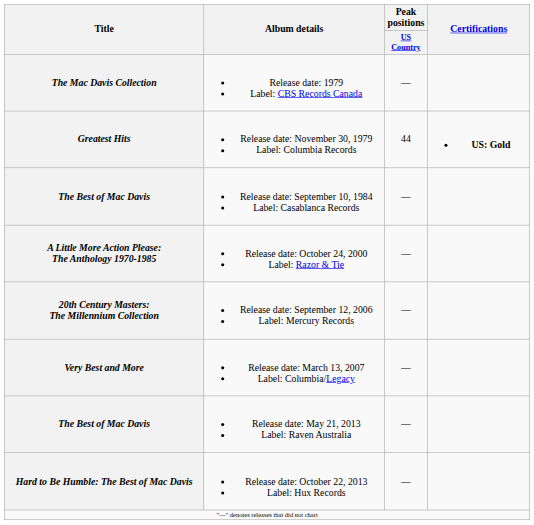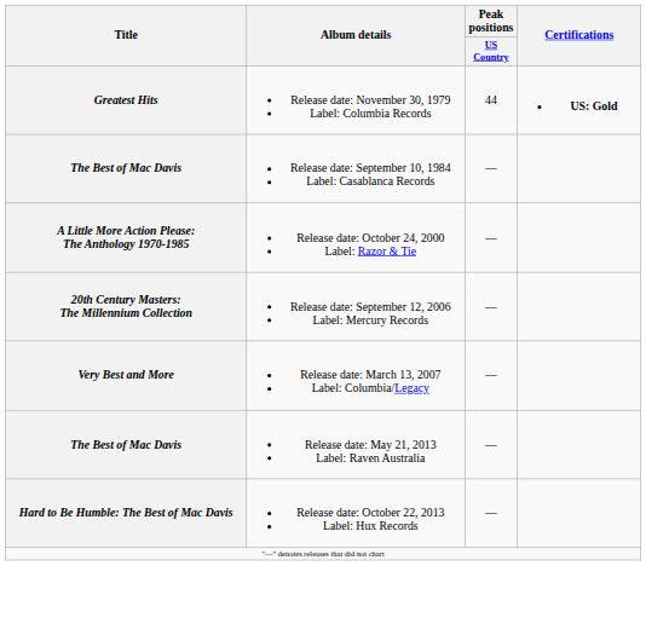 <table class="wikitable plainrowheaders" style="text-align:center;">
 <tr>
 <th rowspan="2" style="width:20em;">Title</th>
 <th rowspan="2" style="width:18em;">Album details</th>
 <th>Peak<br>positions</th>
 <th rowspan="2" style="width:10em;"><a href='#'>Certifications</a><br></th>
 </tr>
 <tr style="font-size:smaller;">
 <th width="65"><a href='#'>US Country</a></th>
-</tr>
-<tr>
-<th scope="row"><em>The Mac Davis Collection</em></th>
-<td><br><ul><li>Release date: 1979</li><li>Label: <a href='#'>CBS Records Canada</a></li></ul></td>
-<td>—</td>
-<td></td>
 </tr>
 <tr>
 <th scope="row"><em>Greatest Hits</em></th>
 <td><br><ul><li>Release date: November 30, 1979</li><li>Label: Columbia Records</li></ul></td>
 <td>44</td>
 <td><strong><br><ul><li>US: Gold</li></ul></strong></td>
 </tr>
 <tr>
 <th scope="row"><em>The Best of Mac Davis</em><br></th>
 <td><br><ul><li>Release date: September 10, 1984</li><li>Label: Casablanca Records</li></ul></td>
 <td>—</td>
 <td></td>
 </tr>
 <tr>
 <th scope="row"><em>A Little More Action Please:<br>The Anthology 1970-1985</em></th>
 <td><br><ul><li>Release date: October 24, 2000</li><li>Label: <a href='#'>Razor & Tie</a></li></ul></td>
 <td>—</td>
 <td></td>
 </tr>
 <tr>
 <th scope="row"><em>20th Century Masters:<br>The Millennium Collection</em></th>
 <td><br><ul><li>Release date:  September 12, 2006</li><li>Label: Mercury Records</li></ul></td>
 <td>—</td>
 <td></td>
 </tr>
 <tr>
 <th scope="row"><em>Very Best and More</em></th>
 <td><br><ul><li>Release date: March 13, 2007</li><li>Label: Columbia/<a href='#'>Legacy</a></li></ul></td>
 <td>—</td>
 <td></td>
 </tr>
 <tr>
 <th scope="row"><em>The Best of Mac Davis</em></th>
 <td><br><ul><li>Release date: May 21, 2013</li><li>Label: Raven Australia</li></ul></td>
 <td>—</td>
 <td></td>
 </tr>
 <tr>
 <th scope="row"><em>Hard to Be Humble: The Best of Mac Davis</em></th>
 <td><br><ul><li>Release date: October 22, 2013</li><li>Label: Hux Records</li></ul></td>
 <td>—</td>
 <td></td>
 </tr>
 <tr>
 <td colspan="4" style="font-size:8pt">"—" denotes releases that did not chart</td>
 </tr>
 </table>
